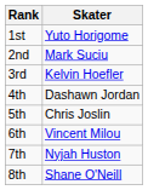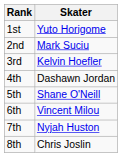 <table class="wikitable">
 <tr>
 <th>Rank</th>
 <th>Skater</th>
 </tr>
 <tr>
 <td>1st</td>
 <td><a href='#'>Yuto Horigome</a></td>
 </tr>
 <tr>
 <td>2nd</td>
 <td><a href='#'>Mark Suciu</a></td>
 </tr>
 <tr>
 <td>3rd</td>
 <td><a href='#'>Kelvin Hoefler</a></td>
 </tr>
 <tr>
 <td>4th</td>
 <td>Dashawn Jordan</td>
 </tr>
 <tr>
 <td>5th</td>
-<td>Chris Joslin</td>
+<td><a href='#'>Shane O'Neill</a></td>
 </tr>
 <tr>
 <td>6th</td>
 <td><a href='#'>Vincent Milou</a></td>
 </tr>
 <tr>
 <td>7th</td>
 <td><a href='#'>Nyjah Huston</a></td>
 </tr>
 <tr>
 <td>8th</td>
-<td><a href='#'>Shane O'Neill</a></td>
+<td>Chris Joslin</td>
 </tr>
 </table>
